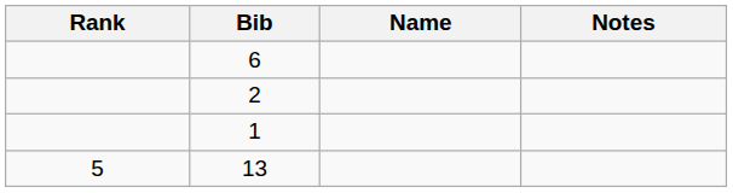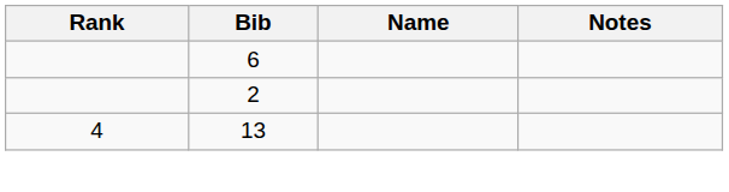 <table class="wikitable" style="text-align:center;" width=40%>
 <tr>
 <th>Rank</th>
 <th>Bib</th>
 <th>Name</th>
 <th>Notes</th>
 </tr>
 <tr>
 <td></td>
 <td>6</td>
 <td align=left></td>
 <td></td>
 </tr>
 <tr>
 <td></td>
 <td>2</td>
 <td align=left></td>
 <td></td>
 </tr>
 <tr>
-<td></td>
-<td>1</td>
-<td align=left></td>
-<td></td>
-</tr>
-<tr>
-<td>5</td>
+<td>4</td>
 <td>13</td>
 <td align=left></td>
 <td></td>
 </tr>
 </table>
